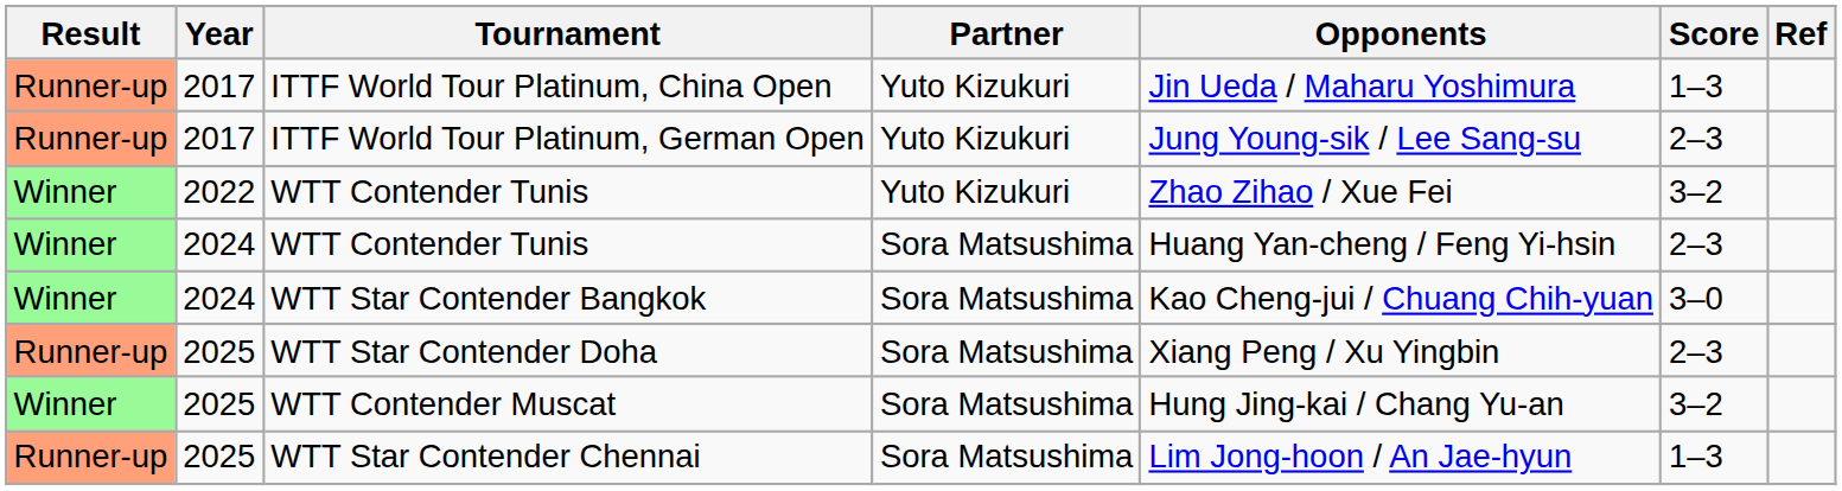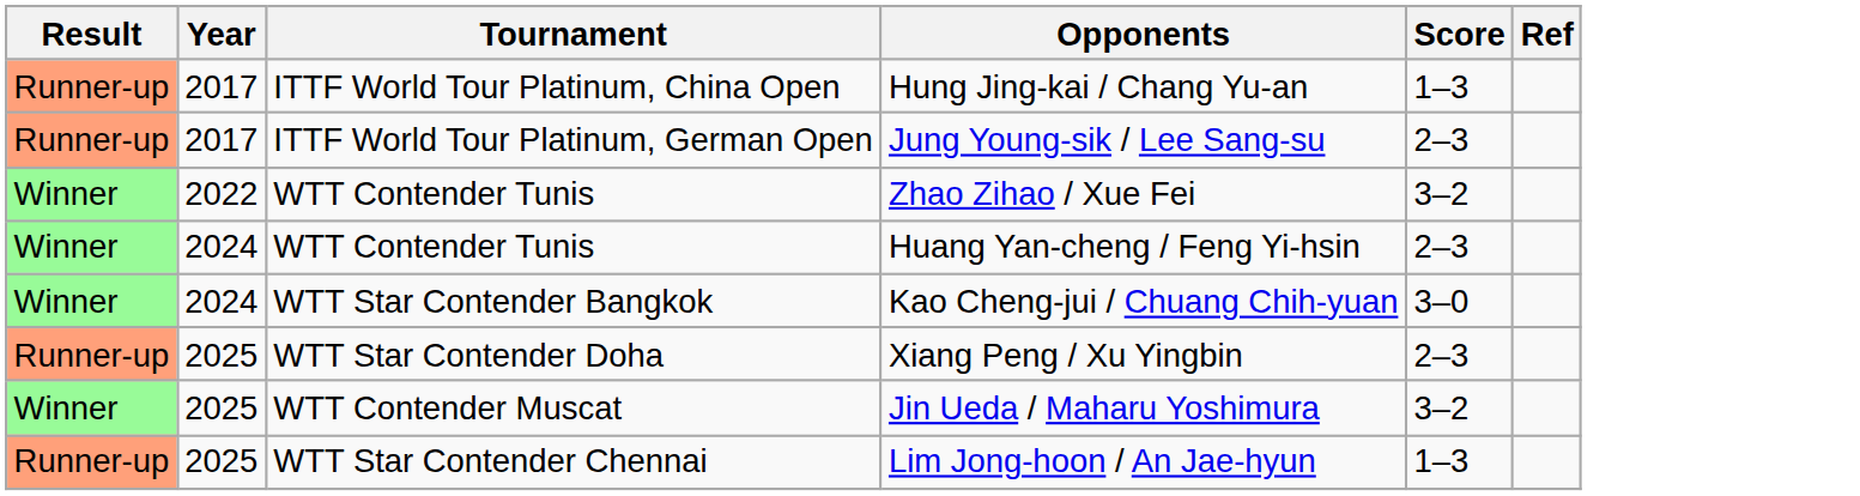 <table class="wikitable sortable" style="font-size:small;">
 <tr>
 <th>Result</th>
 <th class="unsortable">Year</th>
 <th>Tournament</th>
-<th>Partner</th>
 <th>Opponents</th>
 <th>Score</th>
 <th class="unsortable">Ref</th>
 </tr>
 <tr>
 <td style="background: #ffa07a;">Runner-up</td>
 <td>2017</td>
 <td>ITTF World Tour Platinum, China Open</td>
-<td>Yuto Kizukuri</td>
-<td> <a href='#'>Jin Ueda</a> / <a href='#'>Maharu Yoshimura</a></td>
+<td> Hung Jing-kai / Chang Yu-an</td>
 <td>1–3</td>
 <td></td>
 </tr>
 <tr>
 <td style="background: #ffa07a;">Runner-up</td>
 <td>2017</td>
 <td>ITTF World Tour Platinum, German Open</td>
-<td>Yuto Kizukuri</td>
 <td> <a href='#'>Jung Young-sik</a> / <a href='#'>Lee Sang-su</a></td>
 <td>2–3</td>
 <td></td>
 </tr>
 <tr>
 <td style="background: #98fb98;">Winner</td>
 <td>2022</td>
 <td>WTT Contender Tunis</td>
-<td>Yuto Kizukuri</td>
 <td> <a href='#'>Zhao Zihao</a> / Xue Fei</td>
 <td>3–2</td>
 <td></td>
 </tr>
 <tr>
 <td style="background: #98fb98;">Winner</td>
 <td>2024</td>
 <td>WTT Contender Tunis</td>
-<td>Sora Matsushima</td>
 <td> Huang Yan-cheng / Feng Yi-hsin</td>
 <td>2–3</td>
 <td></td>
 </tr>
 <tr>
 <td style="background: #98fb98;">Winner</td>
 <td>2024</td>
 <td>WTT Star Contender Bangkok</td>
-<td>Sora Matsushima</td>
 <td> Kao Cheng-jui / <a href='#'>Chuang Chih-yuan</a></td>
 <td>3–0</td>
 <td></td>
 </tr>
 <tr>
 <td style="background: #ffa07a;">Runner-up</td>
 <td>2025</td>
 <td>WTT Star Contender Doha</td>
-<td>Sora Matsushima</td>
 <td> Xiang Peng / Xu Yingbin</td>
 <td>2–3</td>
 <td></td>
 </tr>
 <tr>
 <td style="background: #98fb98;">Winner</td>
 <td>2025</td>
 <td>WTT Contender Muscat</td>
-<td>Sora Matsushima</td>
-<td> Hung Jing-kai / Chang Yu-an</td>
+<td> <a href='#'>Jin Ueda</a> / <a href='#'>Maharu Yoshimura</a></td>
 <td>3–2</td>
 <td></td>
 </tr>
 <tr>
 <td style="background: #ffa07a;">Runner-up</td>
 <td>2025</td>
 <td>WTT Star Contender Chennai</td>
-<td>Sora Matsushima</td>
 <td> <a href='#'>Lim Jong-hoon</a> / <a href='#'>An Jae-hyun</a></td>
 <td>1–3</td>
 <td></td>
 </tr>
 </table>
